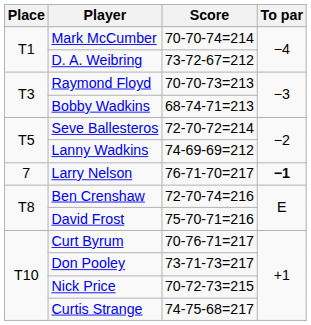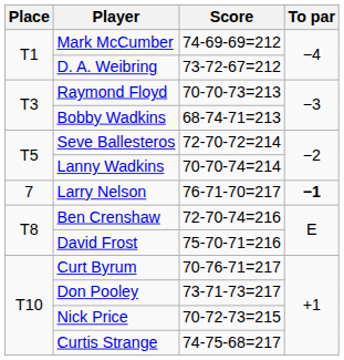 <table class="wikitable">
 <tr>
 <th>Place</th>
 <th>Player</th>
 <th>Score</th>
 <th>To par</th>
 </tr>
 <tr>
 <td rowspan=2 align="center">T1</td>
 <td> <a href='#'>Mark McCumber</a></td>
-<td>70-70-74=214</td>
+<td>74-69-69=212</td>
 <td rowspan=2 align="center">−4</td>
 </tr>
 <tr>
 <td> <a href='#'>D. A. Weibring</a></td>
 <td>73-72-67=212</td>
 </tr>
 <tr>
 <td rowspan=2 align="center">T3</td>
 <td> <a href='#'>Raymond Floyd</a></td>
 <td>70-70-73=213</td>
 <td rowspan=2 align="center">−3</td>
 </tr>
 <tr>
 <td> <a href='#'>Bobby Wadkins</a></td>
 <td>68-74-71=213</td>
 </tr>
 <tr>
 <td rowspan=2 align="center">T5</td>
 <td> <a href='#'>Seve Ballesteros</a></td>
 <td>72-70-72=214</td>
 <td rowspan=2 align="center">−2</td>
 </tr>
 <tr>
 <td> <a href='#'>Lanny Wadkins</a></td>
-<td>74-69-69=212</td>
+<td>70-70-74=214</td>
 </tr>
 <tr>
 <td align="center">7</td>
 <td> <a href='#'>Larry Nelson</a></td>
 <td>76-71-70=217</td>
 <td align="center"><strong>−1</strong></td>
 </tr>
 <tr>
 <td rowspan=2 align="center">T8</td>
 <td> <a href='#'>Ben Crenshaw</a></td>
 <td>72-70-74=216</td>
 <td rowspan=2 align="center">E</td>
 </tr>
 <tr>
 <td> <a href='#'>David Frost</a></td>
 <td>75-70-71=216</td>
 </tr>
 <tr>
 <td rowspan=4 align="center">T10</td>
 <td> <a href='#'>Curt Byrum</a></td>
 <td>70-76-71=217</td>
 <td rowspan=4 align="center">+1</td>
 </tr>
 <tr>
 <td> <a href='#'>Don Pooley</a></td>
 <td>73-71-73=217</td>
 </tr>
 <tr>
 <td> <a href='#'>Nick Price</a></td>
 <td>70-72-73=215</td>
 </tr>
 <tr>
 <td> <a href='#'>Curtis Strange</a></td>
 <td>74-75-68=217</td>
 </tr>
 </table>
